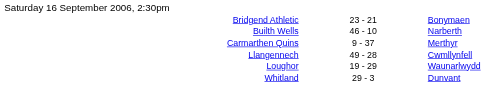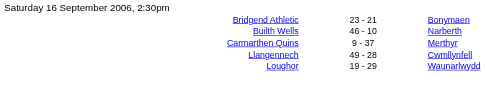 <table style="width:70%;" cellspacing="1">
 <tr>
 <th width=35%></th>
 <th width=15%></th>
 <th></th>
 </tr>
 <tr>
 <td>Saturday 16 September 2006, 2:30pm</td>
 </tr>
 <tr style=font-size:90%>
 <td align=right><a href='#'>Bridgend Athletic</a></td>
 <td align=center>23 - 21</td>
 <td><a href='#'>Bonymaen</a></td>
 </tr>
 <tr style=font-size:90%>
 <td align=right><a href='#'>Builth Wells</a></td>
 <td align=center>46 - 10</td>
 <td><a href='#'>Narberth</a></td>
 </tr>
 <tr style=font-size:90%>
 <td align=right><a href='#'>Carmarthen Quins</a></td>
 <td align=center>9 - 37</td>
 <td><a href='#'>Merthyr</a></td>
 </tr>
 <tr style=font-size:90%>
 <td align=right><a href='#'>Llangennech</a></td>
 <td align=center>49 - 28</td>
 <td><a href='#'>Cwmllynfell</a></td>
 </tr>
 <tr style=font-size:90%>
 <td align=right><a href='#'>Loughor</a></td>
 <td align=center>19 - 29</td>
 <td><a href='#'>Waunarlwydd</a></td>
 </tr>
-<tr style=font-size:90%>
-<td align=right><a href='#'>Whitland</a></td>
-<td align=center>29 - 3</td>
-<td><a href='#'>Dunvant</a></td>
-</tr>
 </table>
